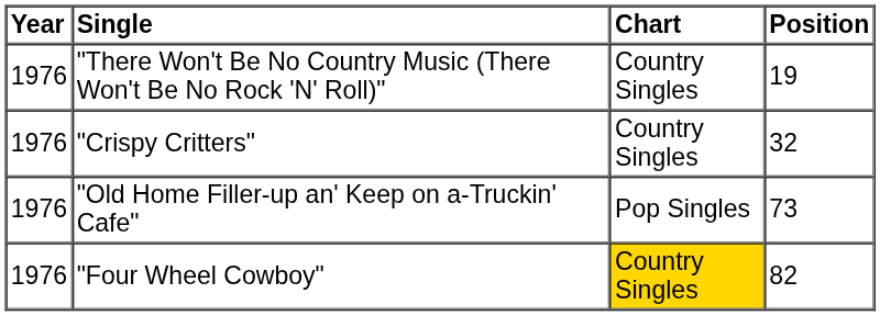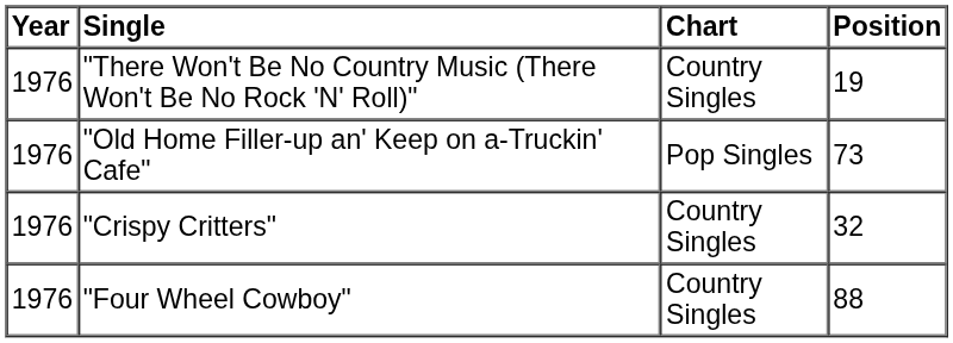 <table border=1 cellspacing=0 cellpadding=2 width="550px">
 <tr>
 <th align="left">Year</th>
 <th align="left">Single</th>
 <th align="left">Chart</th>
 <th align="left">Position</th>
 </tr>
 <tr>
 <td align="left">1976</td>
 <td align="left">"There Won't Be No Country Music (There Won't Be No Rock 'N' Roll)"</td>
 <td align="left">Country Singles</td>
 <td align="left">19</td>
 </tr>
 <tr>
 <td align="left">1976</td>
+<td align="left">"Old Home Filler-up an' Keep on a-Truckin' Cafe"</td>
+<td align="left">Pop Singles</td>
+<td align="left">73</td>
+</tr>
+<tr>
+<td align="left">1976</td>
 <td align="left">"Crispy Critters"</td>
 <td align="left">Country Singles</td>
 <td align="left">32</td>
 </tr>
 <tr>
 <td align="left">1976</td>
-<td align="left">"Old Home Filler-up an' Keep on a-Truckin' Cafe"</td>
-<td align="left">Pop Singles</td>
-<td align="left">73</td>
-</tr>
-<tr>
-<td align="left">1976</td>
 <td align="left">"Four Wheel Cowboy"</td>
-<td align="left" style="background: gold;">Country Singles</td>
-<td align="left">82</td>
+<td align="left">Country Singles</td>
+<td align="left">88</td>
 </tr>
 <tr>
 </tr>
 </table>
